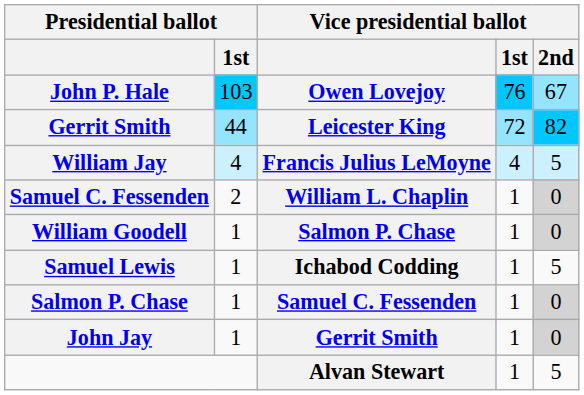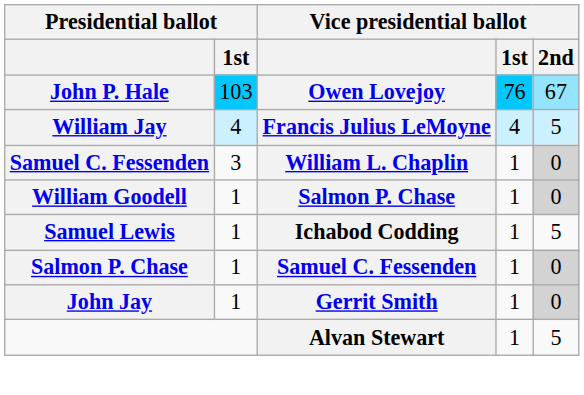 <table class="wikitable" style="text-align:center">
 <tr>
 <th colspan=2>Presidential ballot</th>
 <th colspan=3>Vice presidential ballot</th>
 </tr>
 <tr>
 <th></th>
 <th>1st</th>
 <th></th>
 <th>1st</th>
 <th>2nd</th>
 </tr>
 <tr>
 <th><a href='#'>John P. Hale</a></th>
 <td style="background:#00c7fd;">103</td>
 <th><a href='#'>Owen Lovejoy</a></th>
 <td style="background:#00c7fd;">76</td>
 <td style="background:#94e4fe;">67</td>
 </tr>
 <tr>
-<th><a href='#'>Gerrit Smith</a></th>
-<td style="background:#94e4fe;">44</td>
-<th><a href='#'>Leicester King</a></th>
-<td style="background:#94e4fe;">72</td>
-<td style="background:#00c7fd;">82</td>
-</tr>
-<tr>
 <th><a href='#'>William Jay</a></th>
 <td style="background:#cbf1ff;">4</td>
 <th><a href='#'>Francis Julius LeMoyne</a></th>
 <td style="background:#cbf1ff;">4</td>
 <td style="background:#cbf1ff;">5</td>
 </tr>
 <tr>
 <th><a href='#'>Samuel C. Fessenden</a></th>
-<td>2</td>
+<td>3</td>
 <th><a href='#'>William L. Chaplin</a></th>
 <td>1</td>
 <td style="background:#d3d3d3;">0</td>
 </tr>
 <tr>
 <th><a href='#'>William Goodell</a></th>
 <td>1</td>
 <th><a href='#'>Salmon P. Chase</a></th>
 <td>1</td>
 <td style="background:#d3d3d3;">0</td>
 </tr>
 <tr>
 <th><a href='#'>Samuel Lewis</a></th>
 <td>1</td>
 <th>Ichabod Codding</th>
 <td>1</td>
 <td>5</td>
 </tr>
 <tr>
 <th><a href='#'>Salmon P. Chase</a></th>
 <td>1</td>
 <th><a href='#'>Samuel C. Fessenden</a></th>
 <td>1</td>
 <td style="background:#d3d3d3;">0</td>
 </tr>
 <tr>
 <th><a href='#'>John Jay</a></th>
 <td>1</td>
 <th><a href='#'>Gerrit Smith</a></th>
 <td>1</td>
 <td style="background:#d3d3d3;">0</td>
 </tr>
 <tr>
 <td colspan=2></td>
 <th>Alvan Stewart</th>
 <td>1</td>
 <td>5</td>
 </tr>
 </table>
